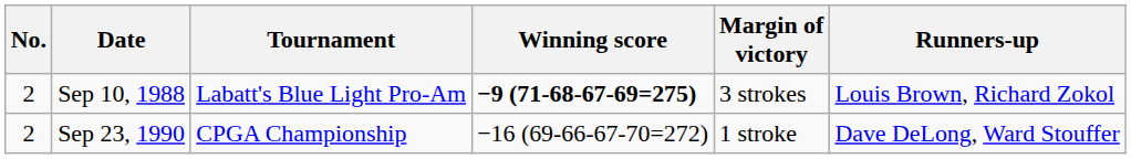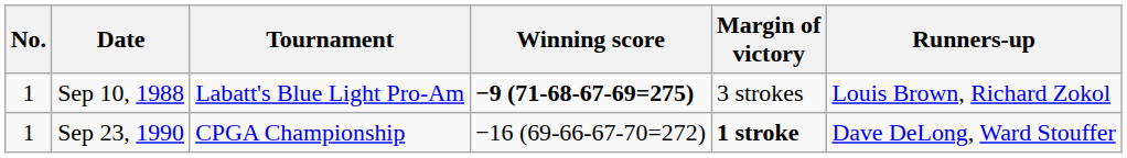 <table class="wikitable" style="font-size:95%;">
 <tr>
 <th>No.</th>
 <th>Date</th>
 <th>Tournament</th>
 <th>Winning score</th>
 <th>Margin of<br>victory</th>
 <th>Runners-up</th>
 </tr>
 <tr>
-<td align=center>2</td>
+<td align=center>1</td>
 <td align=right>Sep 10, <a href='#'>1988</a></td>
 <td><a href='#'>Labatt's Blue Light Pro-Am</a></td>
 <td><strong>−9 (71-68-67-69=275)</strong></td>
 <td>3 strokes</td>
 <td> <a href='#'>Louis Brown</a>,  <a href='#'>Richard Zokol</a></td>
 </tr>
 <tr>
-<td align=center>2</td>
+<td align=center>1</td>
 <td align=right>Sep 23, <a href='#'>1990</a></td>
 <td><a href='#'>CPGA Championship</a></td>
 <td>−16 (69-66-67-70=272)</td>
-<td>1 stroke</td>
+<td><strong>1 stroke</strong></td>
 <td> <a href='#'>Dave DeLong</a>,  <a href='#'>Ward Stouffer</a></td>
 </tr>
 </table>
